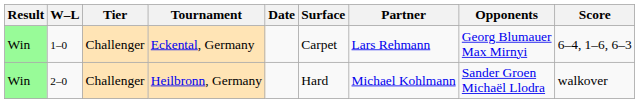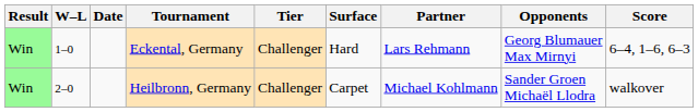 <table class="sortable wikitable">
 <tr>
 <th>Result</th>
 <th class="unsortable">W–L</th>
+<th>Date</th>
+<th>Tournament</th>
 <th>Tier</th>
-<th>Tournament</th>
-<th>Date</th>
 <th>Surface</th>
 <th>Partner</th>
 <th>Opponents</th>
 <th class="unsortable">Score</th>
 </tr>
 <tr>
 <td style="background:#98fb98;">Win</td>
 <td><small>1–0</small></td>
+<td></td>
+<td style="background:moccasin;"><a href='#'>Eckental</a>, Germany</td>
 <td style="background:moccasin;">Challenger</td>
-<td style="background:moccasin;"><a href='#'>Eckental</a>, Germany</td>
-<td></td>
-<td>Carpet</td>
+<td>Hard</td>
 <td> <a href='#'>Lars Rehmann</a></td>
 <td> <a href='#'>Georg Blumauer</a> <br>  <a href='#'>Max Mirnyi</a></td>
 <td>6–4, 1–6, 6–3</td>
 </tr>
 <tr>
 <td style="background:#98fb98;">Win</td>
 <td><small>2–0</small></td>
+<td></td>
+<td style="background:moccasin;"><a href='#'>Heilbronn</a>, Germany</td>
 <td style="background:moccasin;">Challenger</td>
-<td style="background:moccasin;"><a href='#'>Heilbronn</a>, Germany</td>
-<td></td>
-<td>Hard</td>
+<td>Carpet</td>
 <td> <a href='#'>Michael Kohlmann</a></td>
 <td> <a href='#'>Sander Groen</a> <br>  <a href='#'>Michaël Llodra</a></td>
 <td>walkover</td>
 </tr>
 </table>
